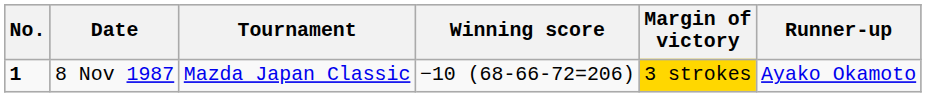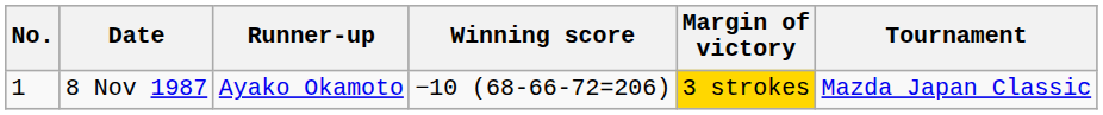 <table class="wikitable" style="font-size:95%;">
 <tr>
 <th>No.</th>
 <th>Date</th>
-<th>Tournament</th>
+<th>Runner-up</th>
 <th>Winning score</th>
 <th>Margin of<br>victory</th>
-<th>Runner-up</th>
+<th>Tournament</th>
 </tr>
 <tr>
-<td><strong>1</strong></td>
+<td>1</td>
 <td>8 Nov <a href='#'>1987</a></td>
-<td><a href='#'>Mazda Japan Classic</a></td>
+<td> <a href='#'>Ayako Okamoto</a></td>
 <td>−10 (68-66-72=206)</td>
 <td style="background: gold;">3 strokes</td>
-<td> <a href='#'>Ayako Okamoto</a></td>
+<td><a href='#'>Mazda Japan Classic</a></td>
 </tr>
 </table>
